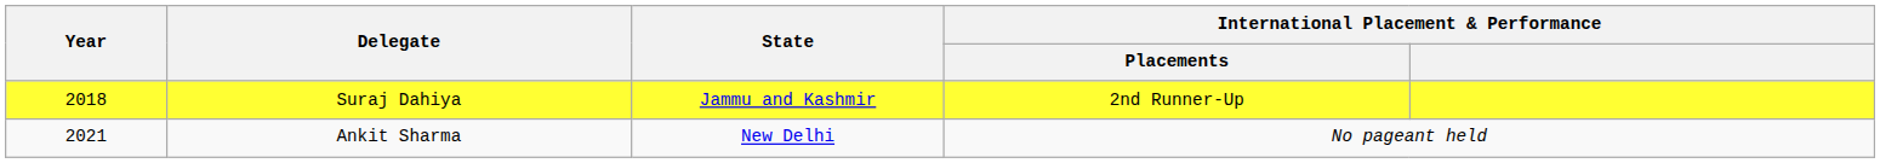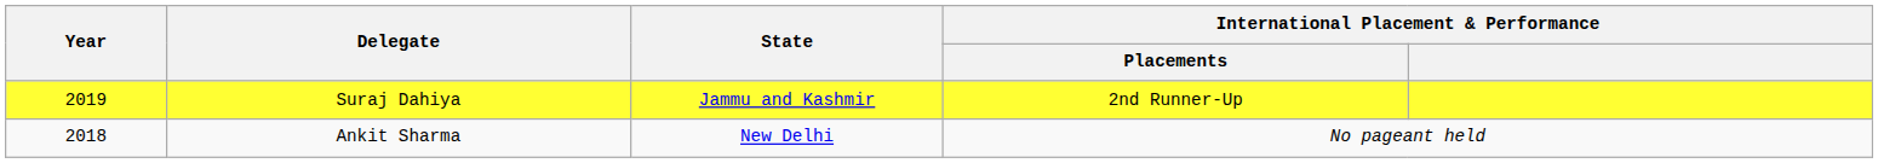 <table class="wikitable" style="text-align:center; line-height:20px; font-size:90%; width:100%;">
 <tr>
 <th rowspan="2"  width=100px>Year</th>
 <th rowspan="2"  width=300px>Delegate</th>
 <th rowspan="2"  width=200px>State</th>
 <th colspan="2"  width=100px>International Placement & Performance</th>
 </tr>
 <tr>
 <th width=300px>Placements</th>
 <th width=300px></th>
 </tr>
 <tr style="background-color:#FFFF33;">
-<td>2018</td>
+<td>2019</td>
 <td>Suraj Dahiya</td>
 <td><a href='#'>Jammu and Kashmir</a></td>
 <td>2nd Runner-Up</td>
 <td style="background:;"></td>
 </tr>
 <tr>
-<td>2021</td>
+<td>2018</td>
 <td>Ankit Sharma</td>
 <td><a href='#'>New Delhi</a></td>
 <td colspan=2><em>No pageant held</em></td>
 </tr>
 </table>
